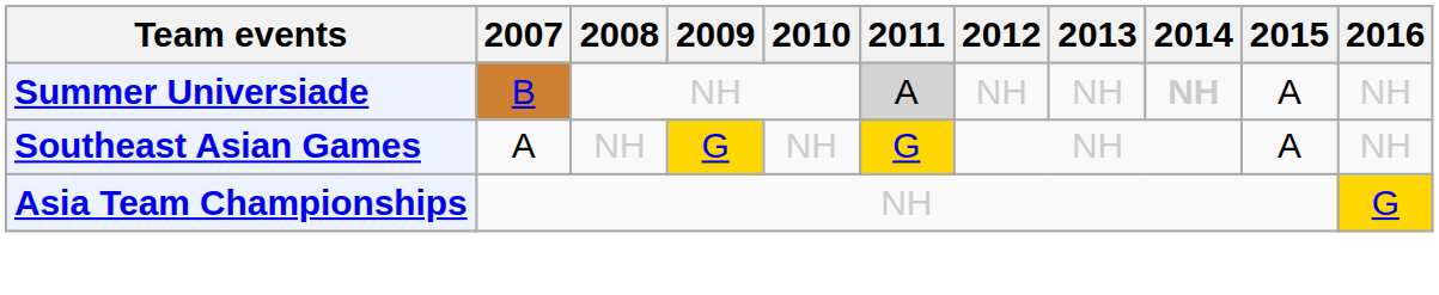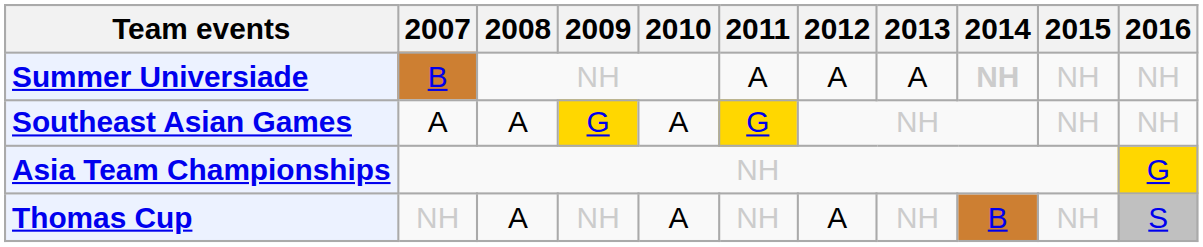 <table class="wikitable" style="font-size: 90%; text-align:center">
 <tr>
 <th>Team events</th>
 <th>2007</th>
 <th>2008</th>
 <th>2009</th>
 <th>2010</th>
 <th>2011</th>
 <th>2012</th>
 <th>2013</th>
 <th>2014</th>
 <th>2015</th>
 <th>2016</th>
 </tr>
 <tr>
 <td bgcolor="#ECF2FF"; align="left"><strong><a href='#'>Summer Universiade</a></strong></td>
 <td bgcolor=CD7F32><a href='#'>B</a></td>
 <td colspan="3" style=color:#ccc>NH</td>
-<td style="background: lightgrey;">A</td>
+<td>A</td>
+<td>A</td>
+<td>A</td>
+<td style=color:#ccc><strong>NH</strong></td>
 <td style=color:#ccc>NH</td>
-<td style=color:#ccc>NH</td>
-<td style=color:#ccc><strong>NH</strong></td>
-<td>A</td>
 <td style=color:#ccc>NH</td>
 </tr>
 <tr>
 <td bgcolor="#ECF2FF"; align="left"><strong><a href='#'>Southeast Asian Games</a></strong></td>
 <td>A</td>
-<td style=color:#ccc>NH</td>
+<td>A</td>
 <td bgcolor=gold><a href='#'>G</a></td>
-<td style=color:#ccc>NH</td>
+<td>A</td>
 <td bgcolor=gold><a href='#'>G</a></td>
 <td colspan="3" style=color:#ccc>NH</td>
-<td>A</td>
+<td style=color:#ccc>NH</td>
 <td style=color:#ccc>NH</td>
 </tr>
 <tr>
 <td bgcolor="#ECF2FF"; align="left"><strong><a href='#'>Asia Team Championships</a></strong></td>
 <td colspan="9" style=color:#ccc>NH</td>
 <td bgcolor=gold><a href='#'>G</a></td>
 </tr>
+<tr>
+<td bgcolor="#ECF2FF"; align="left"><strong><a href='#'>Thomas Cup</a></strong></td>
+<td style=color:#ccc>NH</td>
+<td>A</td>
+<td style=color:#ccc>NH</td>
+<td>A</td>
+<td style=color:#ccc>NH</td>
+<td>A</td>
+<td style=color:#ccc>NH</td>
+<td bgcolor=CD7F32><a href='#'>B</a></td>
+<td style=color:#ccc>NH</td>
+<td bgcolor=silver><a href='#'>S</a></td>
+</tr>
 </table>
